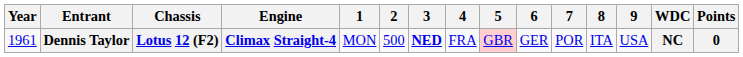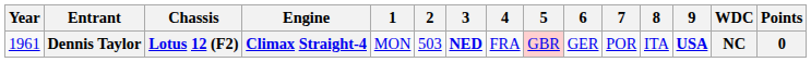 <table class="wikitable" style="text-align:center; font-size:90%">
 <tr>
 <th>Year</th>
 <th>Entrant</th>
 <th>Chassis</th>
 <th>Engine</th>
 <th>1</th>
 <th>2</th>
 <th>3</th>
 <th>4</th>
 <th>5</th>
 <th>6</th>
 <th>7</th>
 <th>8</th>
 <th>9</th>
 <th>WDC</th>
 <th>Points</th>
 </tr>
 <tr>
 <td><a href='#'>1961</a></td>
 <th>Dennis Taylor</th>
 <th><a href='#'>Lotus</a> <a href='#'>12</a> (F2)</th>
 <th><a href='#'>Climax</a> <a href='#'>Straight-4</a></th>
 <td><a href='#'>MON</a></td>
-<td><a href='#'>500</a></td>
+<td><a href='#'>503</a></td>
 <td><strong><a href='#'>NED</a></strong></td>
 <td><a href='#'>FRA</a></td>
 <td style="background:#FFCFCF;"><a href='#'>GBR</a><br></td>
 <td><a href='#'>GER</a></td>
 <td><a href='#'>POR</a></td>
 <td><a href='#'>ITA</a></td>
-<td><a href='#'>USA</a></td>
+<td><strong><a href='#'>USA</a></strong></td>
 <th>NC</th>
 <th>0</th>
 </tr>
 </table>
